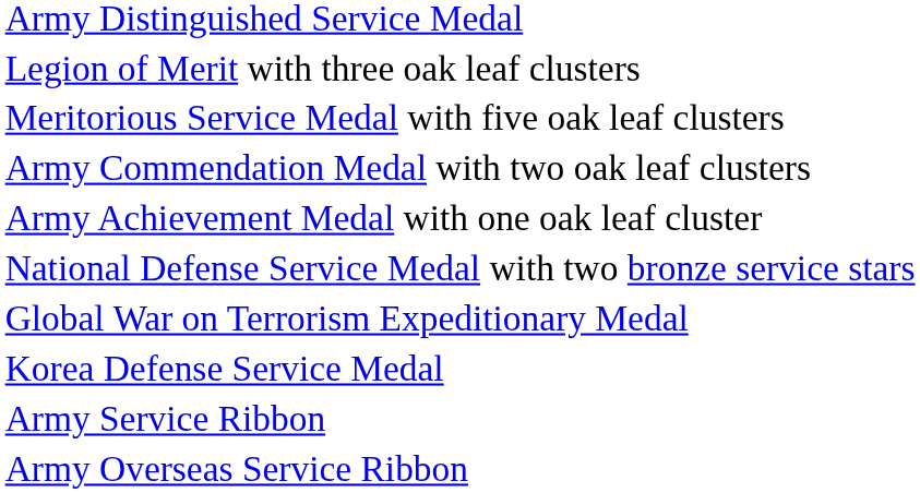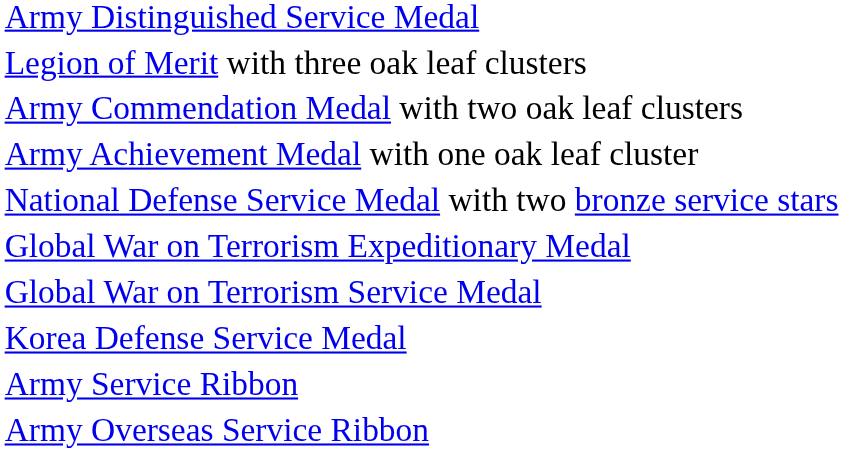 <table>
 <tr>
 <td></td>
 <td><a href='#'>Army Distinguished Service Medal</a></td>
 </tr>
 <tr>
 <td></td>
 <td><a href='#'>Legion of Merit</a> with three oak leaf clusters</td>
-</tr>
-<tr>
-<td></td>
-<td><a href='#'>Meritorious Service Medal</a> with five oak leaf clusters</td>
 </tr>
 <tr>
 <td></td>
 <td><a href='#'>Army Commendation Medal</a> with two oak leaf clusters</td>
 </tr>
 <tr>
 <td></td>
 <td><a href='#'>Army Achievement Medal</a> with one oak leaf cluster</td>
 </tr>
 <tr>
 <td></td>
 <td><a href='#'>National Defense Service Medal</a> with two <a href='#'>bronze service stars</a></td>
 </tr>
 <tr>
 <td></td>
 <td><a href='#'>Global War on Terrorism Expeditionary Medal</a></td>
 </tr>
 <tr>
 <td></td>
+<td><a href='#'>Global War on Terrorism Service Medal</a></td>
+</tr>
+<tr>
+<td></td>
 <td><a href='#'>Korea Defense Service Medal</a></td>
 </tr>
 <tr>
 <td></td>
 <td><a href='#'>Army Service Ribbon</a></td>
 </tr>
 <tr>
 <td></td>
 <td><a href='#'>Army Overseas Service Ribbon</a></td>
 </tr>
 </table>
